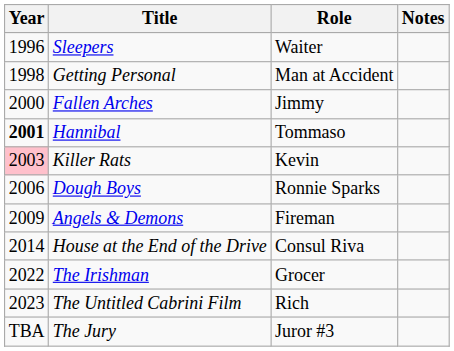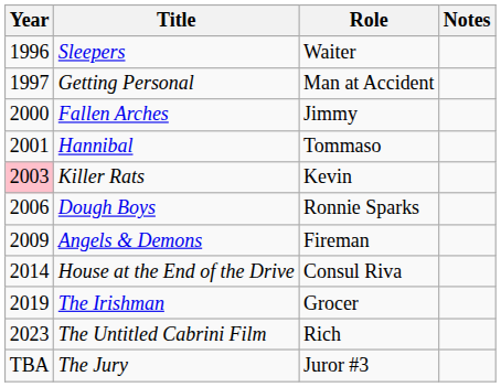 <table class="wikitable sortable">
 <tr>
 <th>Year</th>
 <th>Title</th>
 <th>Role</th>
 <th>Notes</th>
 </tr>
 <tr>
 <td>1996</td>
 <td><a href='#'><em>Sleepers</em></a></td>
 <td>Waiter</td>
 <td></td>
 </tr>
 <tr>
-<td>1998</td>
+<td>1997</td>
 <td><em>Getting Personal</em></td>
 <td>Man at Accident</td>
 <td></td>
 </tr>
 <tr>
 <td>2000</td>
 <td><a href='#'><em>Fallen Arches</em></a></td>
 <td>Jimmy</td>
 <td></td>
 </tr>
 <tr>
-<td><strong>2001</strong></td>
+<td>2001</td>
 <td><a href='#'><em>Hannibal</em></a></td>
 <td>Tommaso</td>
 <td></td>
 </tr>
 <tr>
 <td style="background: pink;">2003</td>
 <td><em>Killer Rats</em></td>
 <td>Kevin</td>
 <td></td>
 </tr>
 <tr>
 <td>2006</td>
 <td><a href='#'><em>Dough Boys</em></a></td>
 <td>Ronnie Sparks</td>
 <td></td>
 </tr>
 <tr>
 <td>2009</td>
 <td><a href='#'><em>Angels & Demons</em></a></td>
 <td>Fireman</td>
 <td></td>
 </tr>
 <tr>
 <td>2014</td>
 <td><em>House at the End of the Drive</em></td>
 <td>Consul Riva</td>
 <td></td>
 </tr>
 <tr>
-<td>2022</td>
+<td>2019</td>
 <td><em><a href='#'>The Irishman</a></em></td>
 <td>Grocer</td>
 <td></td>
 </tr>
 <tr>
 <td>2023</td>
 <td><em>The Untitled Cabrini Film</em></td>
 <td>Rich</td>
 <td></td>
 </tr>
 <tr>
 <td>TBA</td>
 <td><em>The Jury</em></td>
 <td>Juror #3</td>
 <td></td>
 </tr>
 </table>
